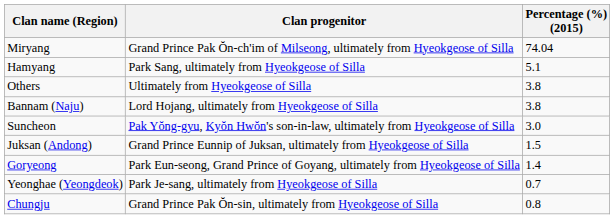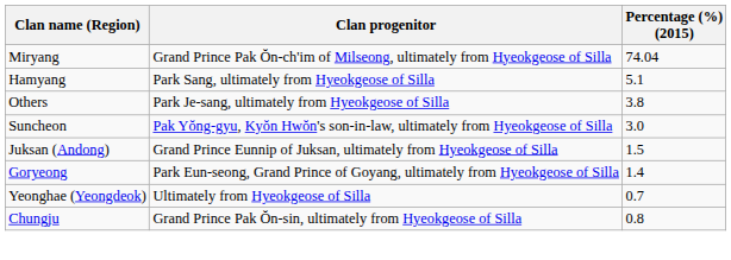 <table class="wikitable">
 <tr>
 <th>Clan name (Region)</th>
 <th>Clan progenitor</th>
 <th>Percentage (%)<br>(2015)</th>
 </tr>
 <tr>
 <td>Miryang</td>
 <td>Grand Prince Pak Ŏn-ch'im of <a href='#'>Milseong</a>, ultimately from <a href='#'>Hyeokgeose of Silla</a></td>
 <td>74.04</td>
 </tr>
 <tr>
 <td>Hamyang</td>
 <td>Park Sang, ultimately from <a href='#'>Hyeokgeose of Silla</a></td>
 <td>5.1</td>
 </tr>
 <tr>
 <td>Others</td>
-<td>Ultimately from <a href='#'>Hyeokgeose of Silla</a></td>
-<td>3.8</td>
-</tr>
-<tr>
-<td>Bannam (<a href='#'>Naju</a>)</td>
-<td>Lord Hojang, ultimately from <a href='#'>Hyeokgeose of Silla</a></td>
+<td>Park Je-sang, ultimately from <a href='#'>Hyeokgeose of Silla</a></td>
 <td>3.8</td>
 </tr>
 <tr>
 <td>Suncheon</td>
 <td><a href='#'>Pak Yŏng-gyu</a>, <a href='#'>Kyŏn Hwŏn</a>'s son-in-law, ultimately from <a href='#'>Hyeokgeose of Silla</a></td>
 <td>3.0</td>
 </tr>
 <tr>
 <td>Juksan (<a href='#'>Andong</a>)</td>
 <td>Grand Prince Eunnip of Juksan, ultimately from <a href='#'>Hyeokgeose of Silla</a></td>
 <td>1.5</td>
 </tr>
 <tr>
 <td><a href='#'>Goryeong</a></td>
 <td>Park Eun-seong, Grand Prince of Goyang, ultimately from <a href='#'>Hyeokgeose of Silla</a></td>
 <td>1.4</td>
 </tr>
 <tr>
 <td>Yeonghae (<a href='#'>Yeongdeok</a>)</td>
-<td>Park Je-sang, ultimately from <a href='#'>Hyeokgeose of Silla</a></td>
+<td>Ultimately from <a href='#'>Hyeokgeose of Silla</a></td>
 <td>0.7</td>
 </tr>
 <tr>
 <td><a href='#'>Chungju</a></td>
 <td>Grand Prince Pak Ŏn-sin, ultimately from <a href='#'>Hyeokgeose of Silla</a></td>
 <td>0.8</td>
 </tr>
 </table>
